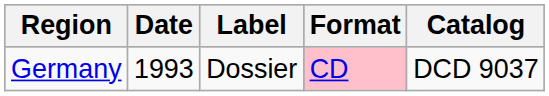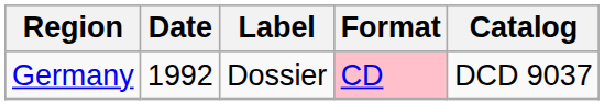 <table class="wikitable">
 <tr>
 <th>Region</th>
 <th>Date</th>
 <th>Label</th>
 <th>Format</th>
 <th>Catalog</th>
 </tr>
 <tr>
 <td><a href='#'>Germany</a></td>
-<td>1993</td>
+<td>1992</td>
 <td>Dossier</td>
 <td style="background: pink;"><a href='#'>CD</a></td>
 <td>DCD 9037</td>
 </tr>
 </table>
